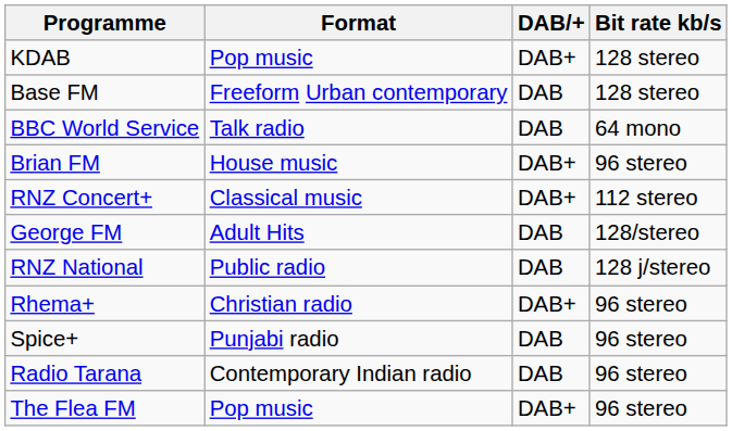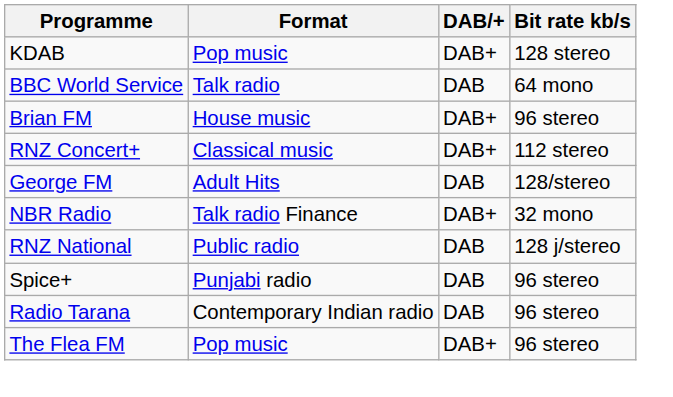 <table class="wikitable sortable" style="font-size: 95%;">
 <tr>
 <th>Programme</th>
 <th>Format</th>
 <th>DAB/+</th>
 <th>Bit rate kb/s</th>
 </tr>
 <tr>
 <td>KDAB</td>
 <td><a href='#'>Pop music</a></td>
 <td>DAB+</td>
-<td>128 stereo</td>
-</tr>
-<tr>
-<td>Base FM</td>
-<td><a href='#'>Freeform</a> <a href='#'>Urban contemporary</a></td>
-<td>DAB</td>
 <td>128 stereo</td>
 </tr>
 <tr>
 <td><a href='#'>BBC World Service</a></td>
 <td><a href='#'>Talk radio</a></td>
 <td>DAB</td>
 <td>64 mono</td>
 </tr>
 <tr>
 <td><a href='#'>Brian FM</a></td>
 <td><a href='#'>House music</a></td>
 <td>DAB+</td>
 <td>96 stereo</td>
 </tr>
 <tr>
 <td><a href='#'>RNZ Concert+</a></td>
 <td><a href='#'>Classical music</a></td>
 <td>DAB+</td>
 <td>112 stereo</td>
 </tr>
 <tr>
 <td><a href='#'>George FM</a></td>
 <td><a href='#'>Adult Hits</a></td>
 <td>DAB</td>
 <td>128/stereo</td>
 </tr>
 <tr>
+<td><a href='#'>NBR Radio</a></td>
+<td><a href='#'>Talk radio</a> Finance</td>
+<td>DAB+</td>
+<td>32 mono</td>
+</tr>
+<tr>
 <td><a href='#'>RNZ National</a></td>
 <td><a href='#'>Public radio</a></td>
 <td>DAB</td>
 <td>128 j/stereo</td>
-</tr>
-<tr>
-<td><a href='#'>Rhema+</a></td>
-<td><a href='#'>Christian radio</a></td>
-<td>DAB+</td>
-<td>96 stereo</td>
 </tr>
 <tr>
 <td>Spice+</td>
 <td><a href='#'>Punjabi</a> radio</td>
 <td>DAB</td>
 <td>96 stereo</td>
 </tr>
 <tr>
 <td><a href='#'>Radio Tarana</a></td>
 <td>Contemporary Indian radio</td>
 <td>DAB</td>
 <td>96 stereo</td>
 </tr>
 <tr>
 <td><a href='#'>The Flea FM</a></td>
 <td><a href='#'>Pop music</a></td>
 <td>DAB+</td>
 <td>96 stereo</td>
 </tr>
 </table>
